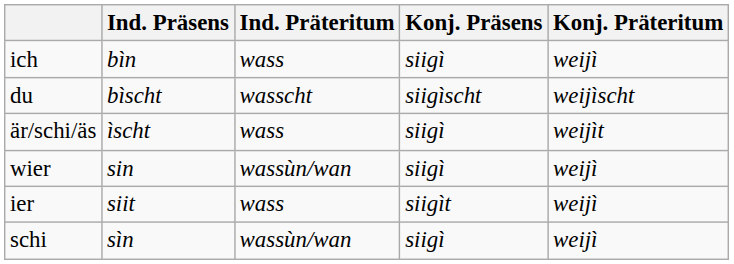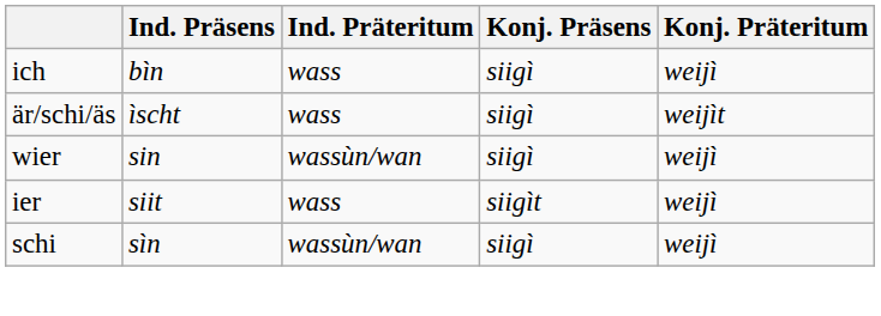 <table class="wikitable">
 <tr>
 <th> </th>
 <th>Ind. Präsens</th>
 <th>Ind. Präteritum</th>
 <th>Konj. Präsens</th>
 <th>Konj. Präteritum</th>
 </tr>
 <tr ->
 <td>ich</td>
 <td><em>bìn</em></td>
 <td><em>wass</em></td>
 <td><em>siigì</em></td>
 <td><em>weijì</em></td>
-</tr>
-<tr ->
-<td>du</td>
-<td><em>bìscht</em></td>
-<td><em>wasscht</em></td>
-<td><em>siigìscht</em></td>
-<td><em>weijìscht</em></td>
 </tr>
 <tr ->
 <td>är/schi/äs</td>
 <td><em>ìscht</em></td>
 <td><em>wass</em></td>
 <td><em>siigì</em></td>
 <td><em>weijìt</em></td>
 </tr>
 <tr ->
 <td>wier</td>
 <td><em>sin</em></td>
 <td><em>wassùn/wan</em></td>
 <td><em>siigì</em></td>
 <td><em>weijì</em></td>
 </tr>
 <tr ->
 <td>ier</td>
 <td><em>siit</em></td>
 <td><em>wass</em></td>
 <td><em>siigìt</em></td>
 <td><em>weijì</em></td>
 </tr>
 <tr ->
 <td>schi</td>
 <td><em>sìn</em></td>
 <td><em>wassùn/wan</em></td>
 <td><em>siigì</em></td>
 <td><em>weijì</em></td>
 </tr>
 </table>
